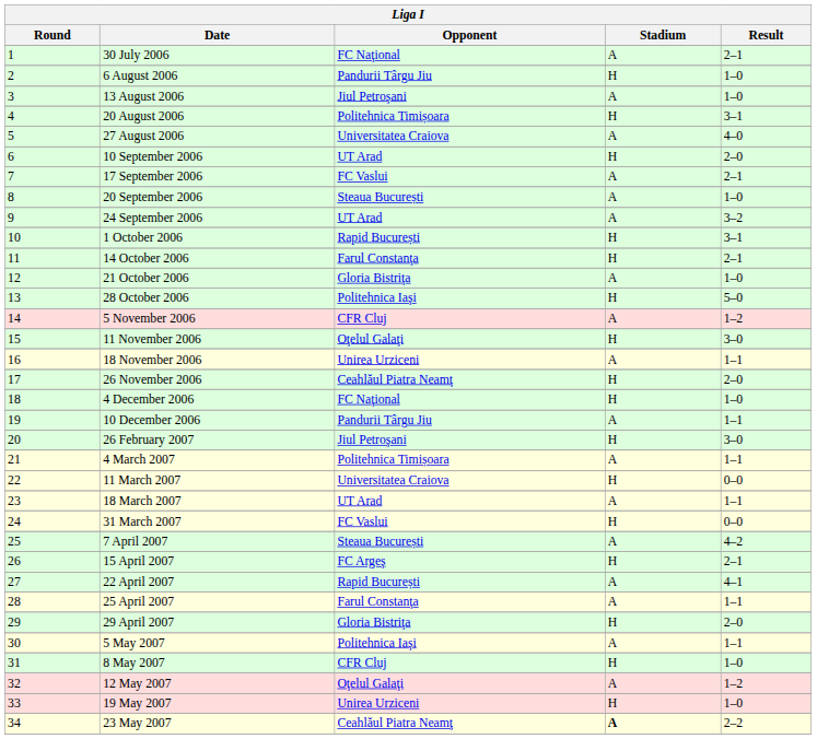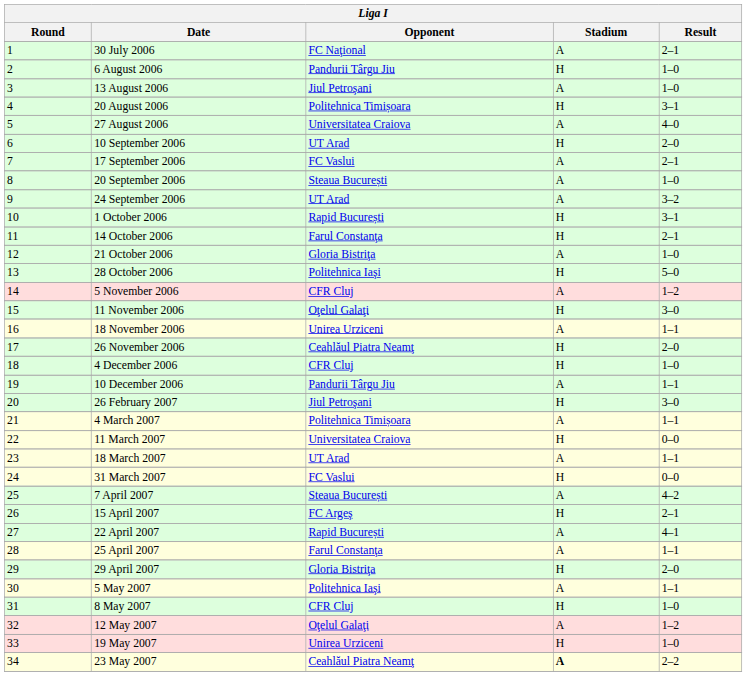 <table class="wikitable" style="width:80%;">
 <tr>
 <th colspan="5" style="text-align:center;"><em>Liga I</em></th>
 </tr>
 <tr>
 <th>Round</th>
 <th>Date</th>
 <th>Opponent</th>
 <th>Stadium</th>
 <th>Result</th>
 </tr>
 <tr>
 </tr>
 <tr bgcolor="#ddffdd">
 <td>1</td>
 <td>30 July 2006</td>
 <td><a href='#'>FC Naţional</a></td>
 <td>A</td>
 <td>2–1</td>
 </tr>
 <tr>
 </tr>
 <tr bgcolor="#ddffdd">
 <td>2</td>
 <td>6 August 2006</td>
 <td><a href='#'>Pandurii Târgu Jiu</a></td>
 <td>H</td>
 <td>1–0</td>
 </tr>
 <tr>
 </tr>
 <tr bgcolor="#ddffdd">
 <td>3</td>
 <td>13 August 2006</td>
 <td><a href='#'>Jiul Petroşani</a></td>
 <td>A</td>
 <td>1–0</td>
 </tr>
 <tr>
 </tr>
 <tr bgcolor="#ddffdd">
 <td>4</td>
 <td>20 August 2006</td>
 <td><a href='#'>Politehnica Timișoara</a></td>
 <td>H</td>
 <td>3–1</td>
 </tr>
 <tr>
 </tr>
 <tr bgcolor="#ddffdd">
 <td>5</td>
 <td>27 August 2006</td>
 <td><a href='#'>Universitatea Craiova</a></td>
 <td>A</td>
 <td>4–0</td>
 </tr>
 <tr>
 </tr>
 <tr bgcolor="#ddffdd">
 <td>6</td>
 <td>10 September 2006</td>
 <td><a href='#'>UT Arad</a></td>
 <td>H</td>
 <td>2–0</td>
 </tr>
 <tr>
 </tr>
 <tr bgcolor="#ddffdd">
 <td>7</td>
 <td>17 September 2006</td>
 <td><a href='#'>FC Vaslui</a></td>
 <td>A</td>
 <td>2–1</td>
 </tr>
 <tr>
 </tr>
 <tr bgcolor="#ddffdd">
 <td>8</td>
 <td>20 September 2006</td>
 <td><a href='#'>Steaua București</a></td>
 <td>A</td>
 <td>1–0</td>
 </tr>
 <tr>
 </tr>
 <tr bgcolor="#ddffdd">
 <td>9</td>
 <td>24 September 2006</td>
 <td><a href='#'>UT Arad</a></td>
 <td>A</td>
 <td>3–2</td>
 </tr>
 <tr>
 </tr>
 <tr bgcolor="#ddffdd">
 <td>10</td>
 <td>1 October 2006</td>
 <td><a href='#'>Rapid București</a></td>
 <td>H</td>
 <td>3–1</td>
 </tr>
 <tr>
 </tr>
 <tr bgcolor="#ddffdd">
 <td>11</td>
 <td>14 October 2006</td>
 <td><a href='#'>Farul Constanţa</a></td>
 <td>H</td>
 <td>2–1</td>
 </tr>
 <tr>
 </tr>
 <tr bgcolor="#ddffdd">
 <td>12</td>
 <td>21 October 2006</td>
 <td><a href='#'>Gloria Bistriţa</a></td>
 <td>A</td>
 <td>1–0</td>
 </tr>
 <tr>
 </tr>
 <tr bgcolor="#ddffdd">
 <td>13</td>
 <td>28 October 2006</td>
 <td><a href='#'>Politehnica Iaşi</a></td>
 <td>H</td>
 <td>5–0</td>
 </tr>
 <tr>
 </tr>
 <tr bgcolor="#ffdddd">
 <td>14</td>
 <td>5 November 2006</td>
 <td><a href='#'>CFR Cluj</a></td>
 <td>A</td>
 <td>1–2</td>
 </tr>
 <tr>
 </tr>
 <tr bgcolor="#ddffdd">
 <td>15</td>
 <td>11 November 2006</td>
 <td><a href='#'>Oţelul Galaţi</a></td>
 <td>H</td>
 <td>3–0</td>
 </tr>
 <tr>
 </tr>
 <tr bgcolor="#ffffdd">
 <td>16</td>
 <td>18 November 2006</td>
 <td><a href='#'>Unirea Urziceni</a></td>
 <td>A</td>
 <td>1–1</td>
 </tr>
 <tr>
 </tr>
 <tr bgcolor="#ddffdd">
 <td>17</td>
 <td>26 November 2006</td>
 <td><a href='#'>Ceahlăul Piatra Neamţ</a></td>
 <td>H</td>
 <td>2–0</td>
 </tr>
 <tr>
 </tr>
 <tr bgcolor="#ddffdd">
 <td>18</td>
 <td>4 December 2006</td>
-<td><a href='#'>FC Naţional</a></td>
+<td><a href='#'>CFR Cluj</a></td>
 <td>H</td>
 <td>1–0</td>
 </tr>
 <tr>
 </tr>
 <tr bgcolor="#ddffdd">
 <td>19</td>
 <td>10 December 2006</td>
 <td><a href='#'>Pandurii Târgu Jiu</a></td>
 <td>A</td>
 <td>1–1</td>
 </tr>
 <tr>
 </tr>
 <tr bgcolor="#ddffdd">
 <td>20</td>
 <td>26 February 2007</td>
 <td><a href='#'>Jiul Petroşani</a></td>
 <td>H</td>
 <td>3–0</td>
 </tr>
 <tr>
 </tr>
 <tr bgcolor="#ffffdd">
 <td>21</td>
 <td>4 March 2007</td>
 <td><a href='#'>Politehnica Timișoara</a></td>
 <td>A</td>
 <td>1–1</td>
 </tr>
 <tr>
 </tr>
 <tr bgcolor="#ffffdd">
 <td>22</td>
 <td>11 March 2007</td>
 <td><a href='#'>Universitatea Craiova</a></td>
 <td>H</td>
 <td>0–0</td>
 </tr>
 <tr>
 </tr>
 <tr bgcolor="#ffffdd">
 <td>23</td>
 <td>18 March 2007</td>
 <td><a href='#'>UT Arad</a></td>
 <td>A</td>
 <td>1–1</td>
 </tr>
 <tr>
 </tr>
 <tr bgcolor="#ffffdd">
 <td>24</td>
 <td>31 March 2007</td>
 <td><a href='#'>FC Vaslui</a></td>
 <td>H</td>
 <td>0–0</td>
 </tr>
 <tr>
 </tr>
 <tr bgcolor="#ddffdd">
 <td>25</td>
 <td>7 April 2007</td>
 <td><a href='#'>Steaua București</a></td>
 <td>A</td>
 <td>4–2</td>
 </tr>
 <tr>
 </tr>
 <tr bgcolor="#ddffdd">
 <td>26</td>
 <td>15 April 2007</td>
 <td><a href='#'>FC Argeş</a></td>
 <td>H</td>
 <td>2–1</td>
 </tr>
 <tr>
 </tr>
 <tr bgcolor="#ddffdd">
 <td>27</td>
 <td>22 April 2007</td>
 <td><a href='#'>Rapid București</a></td>
 <td>A</td>
 <td>4–1</td>
 </tr>
 <tr>
 </tr>
 <tr bgcolor="#ffffdd">
 <td>28</td>
 <td>25 April 2007</td>
 <td><a href='#'>Farul Constanţa</a></td>
 <td>A</td>
 <td>1–1</td>
 </tr>
 <tr>
 </tr>
 <tr bgcolor="#ddffdd">
 <td>29</td>
 <td>29 April 2007</td>
 <td><a href='#'>Gloria Bistriţa</a></td>
 <td>H</td>
 <td>2–0</td>
 </tr>
 <tr>
 </tr>
 <tr bgcolor="#ffffdd">
 <td>30</td>
 <td>5 May 2007</td>
 <td><a href='#'>Politehnica Iaşi</a></td>
 <td>A</td>
 <td>1–1</td>
 </tr>
 <tr>
 </tr>
 <tr bgcolor="#ddffdd">
 <td>31</td>
 <td>8 May 2007</td>
 <td><a href='#'>CFR Cluj</a></td>
 <td>H</td>
 <td>1–0</td>
 </tr>
 <tr>
 </tr>
 <tr bgcolor="#ffdddd">
 <td>32</td>
 <td>12 May 2007</td>
 <td><a href='#'>Oţelul Galaţi</a></td>
 <td>A</td>
 <td>1–2</td>
 </tr>
 <tr>
 </tr>
 <tr bgcolor="#ffdddd">
 <td>33</td>
 <td>19 May 2007</td>
 <td><a href='#'>Unirea Urziceni</a></td>
 <td>H</td>
 <td>1–0</td>
 </tr>
 <tr>
 </tr>
 <tr bgcolor="#ffffdd">
 <td>34</td>
 <td>23 May 2007</td>
 <td><a href='#'>Ceahlăul Piatra Neamţ</a></td>
 <td><strong>A</strong></td>
 <td>2–2</td>
 </tr>
 <tr>
 </tr>
 </table>
